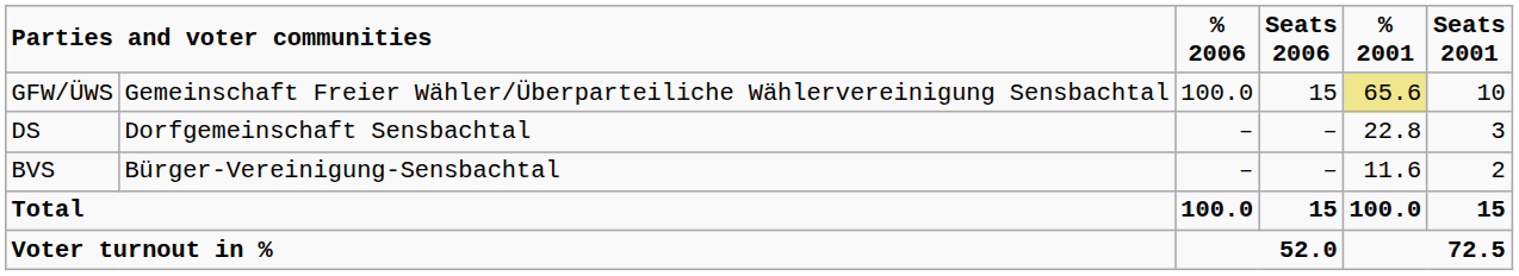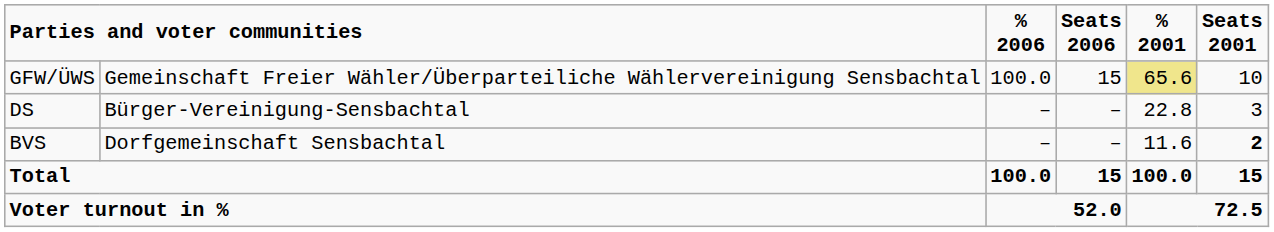 <table class="wikitable">
 <tr --  class="hintergrundfarbe5">
 <td colspan="2"><strong>Parties and voter communities</strong></td>
 <td align="center"><strong>%<br>2006</strong></td>
 <td align="center"><strong>Seats<br>2006</strong></td>
 <td align="center"><strong>%<br>2001</strong></td>
 <td align="center"><strong>Seats<br>2001</strong></td>
 </tr>
 <tr --->
 <td>GFW/ÜWS</td>
 <td>Gemeinschaft Freier Wähler/Überparteiliche Wählervereinigung Sensbachtal</td>
 <td align="right">100.0</td>
 <td align="right">15</td>
 <td align="right" style="background: khaki;">65.6</td>
 <td align="right">10</td>
 </tr>
 <tr --->
 <td>DS</td>
-<td>Dorfgemeinschaft Sensbachtal</td>
+<td>Bürger-Vereinigung-Sensbachtal</td>
 <td align="right">–</td>
 <td align="right">–</td>
 <td align="right">22.8</td>
 <td align="right">3</td>
 </tr>
 <tr --->
 <td>BVS</td>
-<td>Bürger-Vereinigung-Sensbachtal</td>
+<td>Dorfgemeinschaft Sensbachtal</td>
 <td align="right">–</td>
 <td align="right">–</td>
 <td align="right">11.6</td>
-<td align="right">2</td>
+<td align="right"><strong>2</strong></td>
 </tr>
 <tr --- class="hintergrundfarbe5">
 <td colspan="2"><strong>Total</strong></td>
 <td align="right"><strong>100.0</strong></td>
 <td align="right"><strong>15</strong></td>
 <td align="right"><strong>100.0</strong></td>
 <td align="right"><strong>15</strong></td>
 </tr>
 <tr --- class="hintergrundfarbe5">
 <td colspan="2"><strong>Voter turnout in %</strong></td>
 <td colspan="2" align="right"><strong>52.0</strong></td>
 <td colspan="2" align="right"><strong>72.5</strong></td>
 </tr>
 </table>
